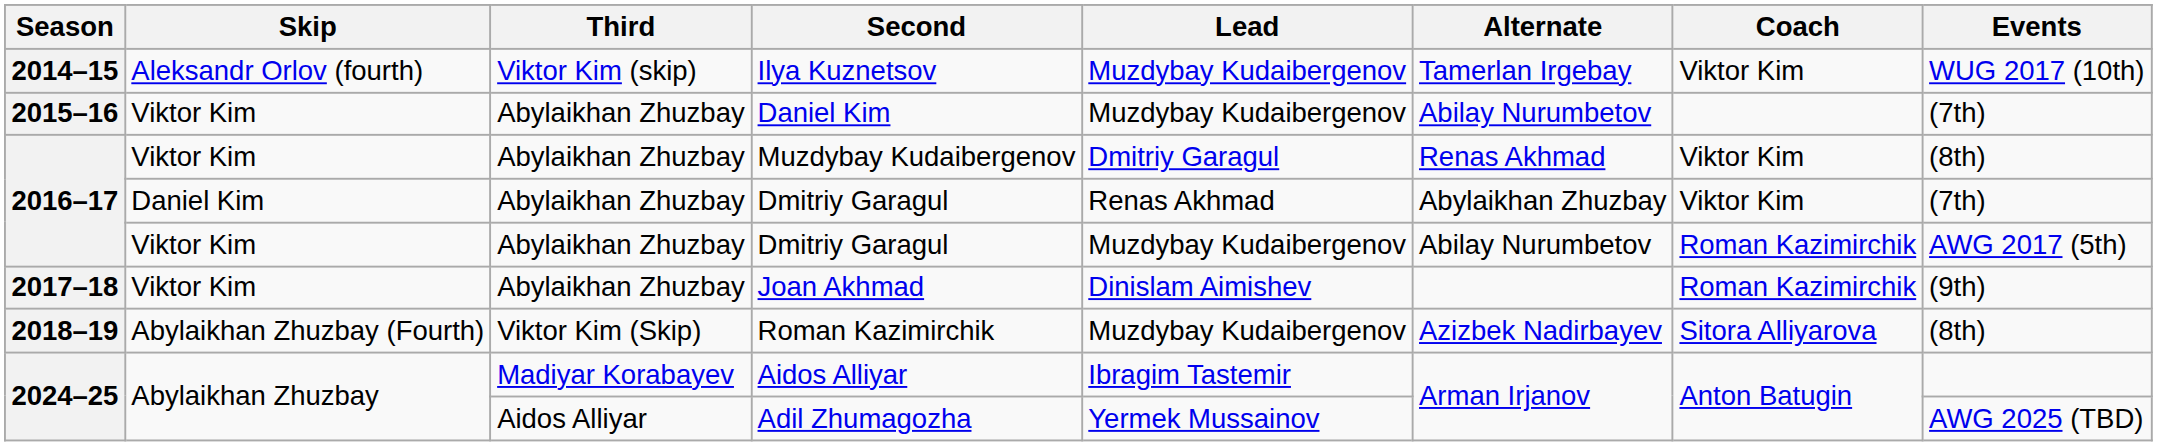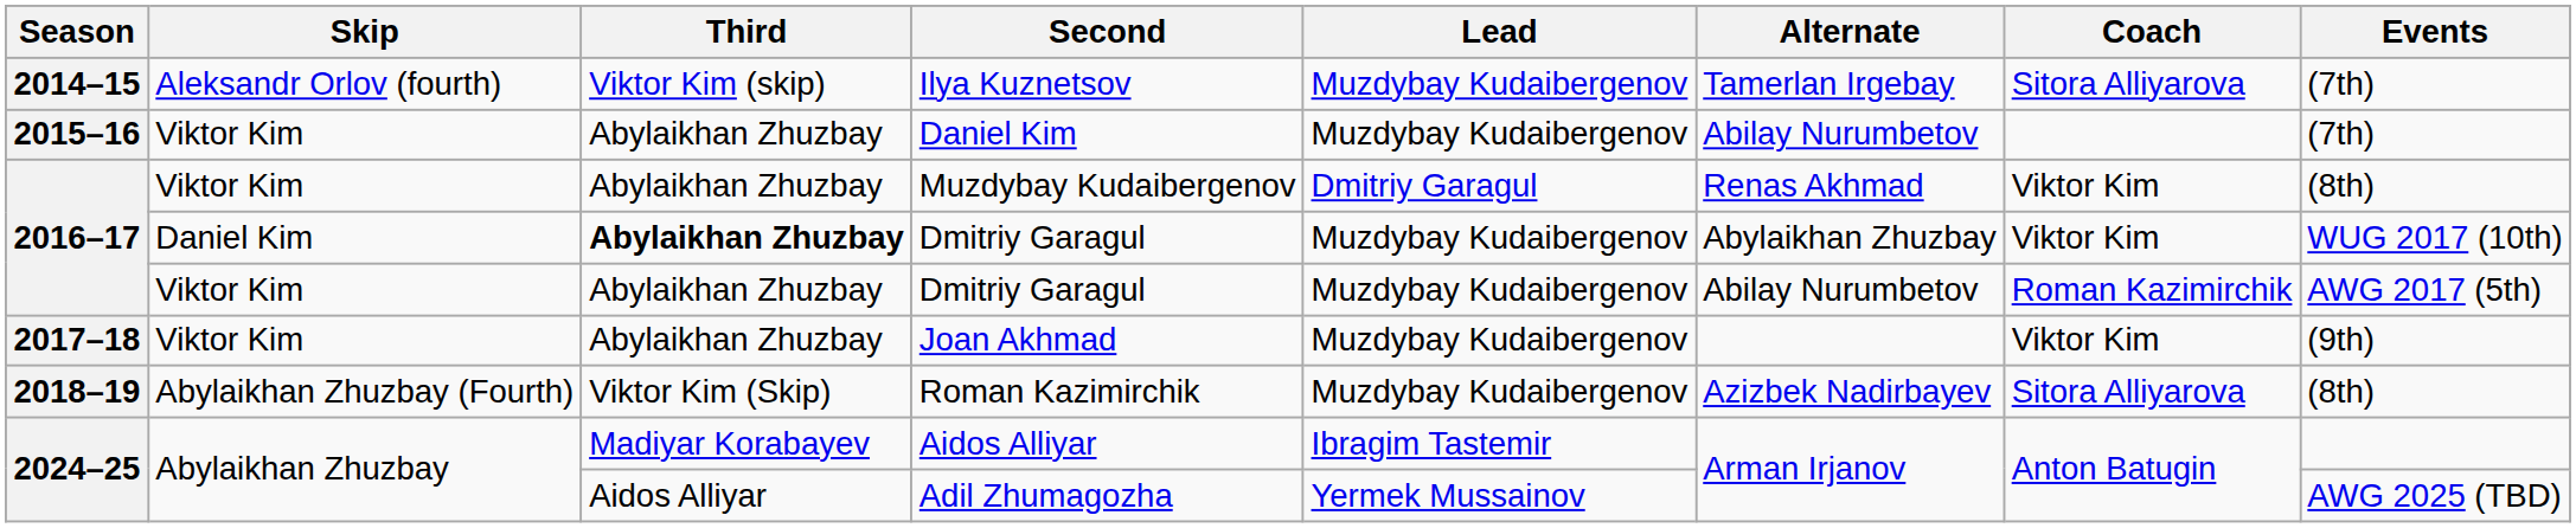 <table class=wikitable style=font-size:90%;>
 <tr>
 <th scope="col">Season</th>
 <th scope="col">Skip</th>
 <th scope="col">Third</th>
 <th scope="col">Second</th>
 <th scope="col">Lead</th>
 <th scope="col">Alternate</th>
 <th scope="col">Coach</th>
 <th scope="col">Events</th>
 </tr>
 <tr>
 <th scope="row">2014–15</th>
 <td><a href='#'>Aleksandr Orlov</a> (fourth)</td>
 <td><a href='#'>Viktor Kim</a> (skip)</td>
 <td><a href='#'>Ilya Kuznetsov</a></td>
 <td><a href='#'>Muzdybay Kudaibergenov</a></td>
 <td><a href='#'>Tamerlan Irgebay</a></td>
-<td>Viktor Kim</td>
-<td><a href='#'>WUG 2017</a> (10th)</td>
+<td><a href='#'>Sitora Alliyarova</a></td>
+<td> (7th)</td>
 </tr>
 <tr>
 <th scope="row">2015–16</th>
 <td>Viktor Kim</td>
 <td>Abylaikhan Zhuzbay</td>
 <td><a href='#'>Daniel Kim</a></td>
 <td>Muzdybay Kudaibergenov</td>
 <td><a href='#'>Abilay Nurumbetov</a></td>
 <td></td>
 <td> (7th)</td>
 </tr>
 <tr>
 <th scope="row" rowspan=3>2016–17</th>
 <td>Viktor Kim</td>
 <td>Abylaikhan Zhuzbay</td>
 <td>Muzdybay Kudaibergenov</td>
 <td><a href='#'>Dmitriy Garagul</a></td>
 <td><a href='#'>Renas Akhmad</a></td>
 <td>Viktor Kim</td>
 <td> (8th)</td>
 </tr>
 <tr>
 <td>Daniel Kim</td>
-<td>Abylaikhan Zhuzbay</td>
+<td><strong>Abylaikhan Zhuzbay</strong></td>
 <td>Dmitriy Garagul</td>
-<td>Renas Akhmad</td>
+<td>Muzdybay Kudaibergenov</td>
 <td>Abylaikhan Zhuzbay</td>
 <td>Viktor Kim</td>
-<td> (7th)</td>
+<td><a href='#'>WUG 2017</a> (10th)</td>
 </tr>
 <tr>
 <td>Viktor Kim</td>
 <td>Abylaikhan Zhuzbay</td>
 <td>Dmitriy Garagul</td>
 <td>Muzdybay Kudaibergenov</td>
 <td>Abilay Nurumbetov</td>
 <td><a href='#'>Roman Kazimirchik</a></td>
 <td><a href='#'>AWG 2017</a> (5th)</td>
 </tr>
 <tr>
 <th scope="row">2017–18</th>
 <td>Viktor Kim</td>
 <td>Abylaikhan Zhuzbay</td>
 <td><a href='#'>Joan Akhmad</a></td>
-<td><a href='#'>Dinislam Aimishev</a></td>
+<td>Muzdybay Kudaibergenov</td>
 <td></td>
-<td><a href='#'>Roman Kazimirchik</a></td>
+<td>Viktor Kim</td>
 <td> (9th)</td>
 </tr>
 <tr>
 <th scope="row">2018–19</th>
 <td>Abylaikhan Zhuzbay (Fourth)</td>
 <td>Viktor Kim (Skip)</td>
 <td>Roman Kazimirchik</td>
 <td>Muzdybay Kudaibergenov</td>
 <td><a href='#'>Azizbek Nadirbayev</a></td>
 <td><a href='#'>Sitora Alliyarova</a></td>
 <td> (8th)</td>
 </tr>
 <tr>
 <th scope="row" rowspan=2>2024–25</th>
 <td rowspan=2>Abylaikhan Zhuzbay</td>
 <td><a href='#'>Madiyar Korabayev</a></td>
 <td><a href='#'>Aidos Alliyar</a></td>
 <td><a href='#'>Ibragim Tastemir</a></td>
 <td rowspan=2><a href='#'>Arman Irjanov</a></td>
 <td rowspan=2><a href='#'>Anton Batugin</a></td>
 <td> </td>
 </tr>
 <tr>
 <td>Aidos Alliyar</td>
 <td><a href='#'>Adil Zhumagozha</a></td>
 <td><a href='#'>Yermek Mussainov</a></td>
 <td><a href='#'>AWG 2025</a> (TBD)</td>
 </tr>
 </table>
